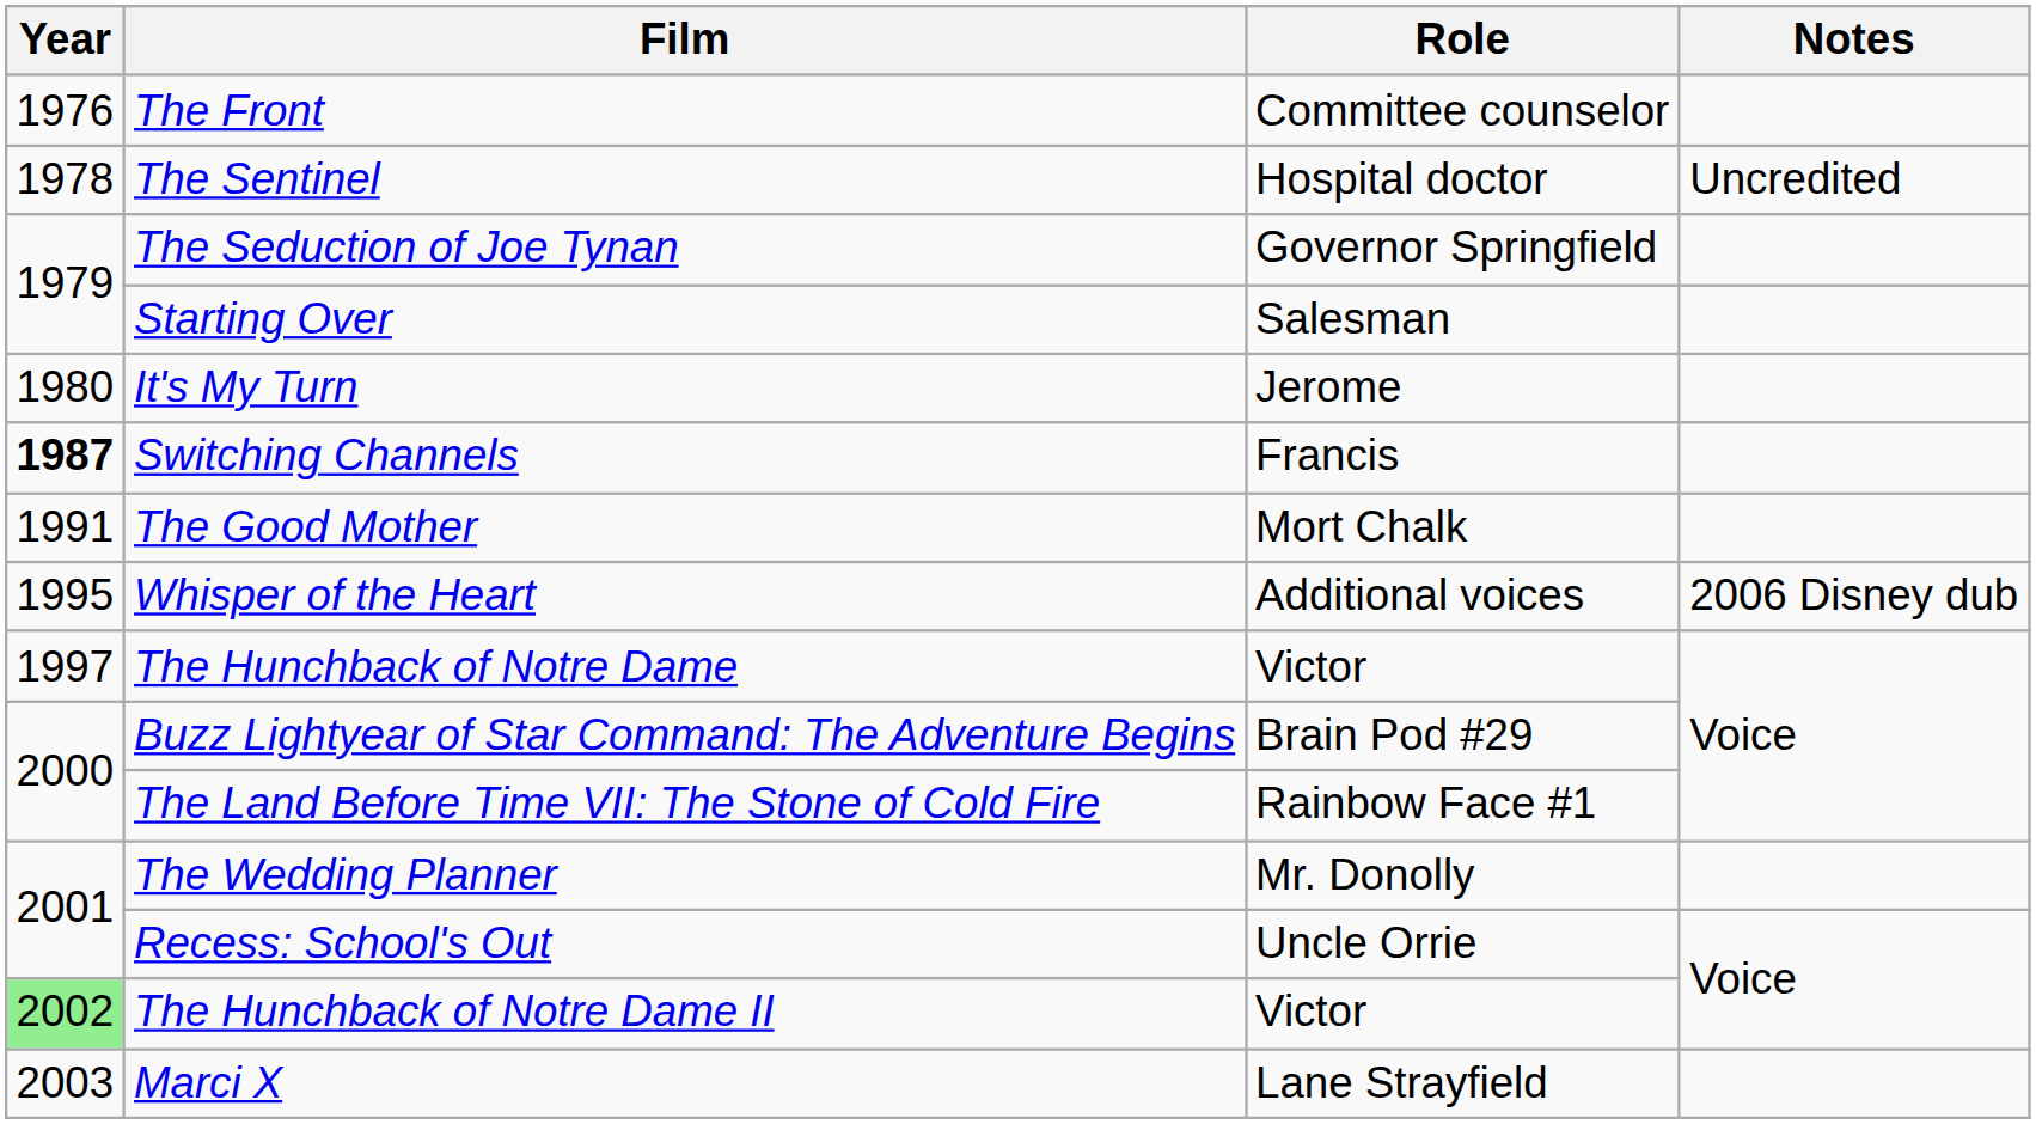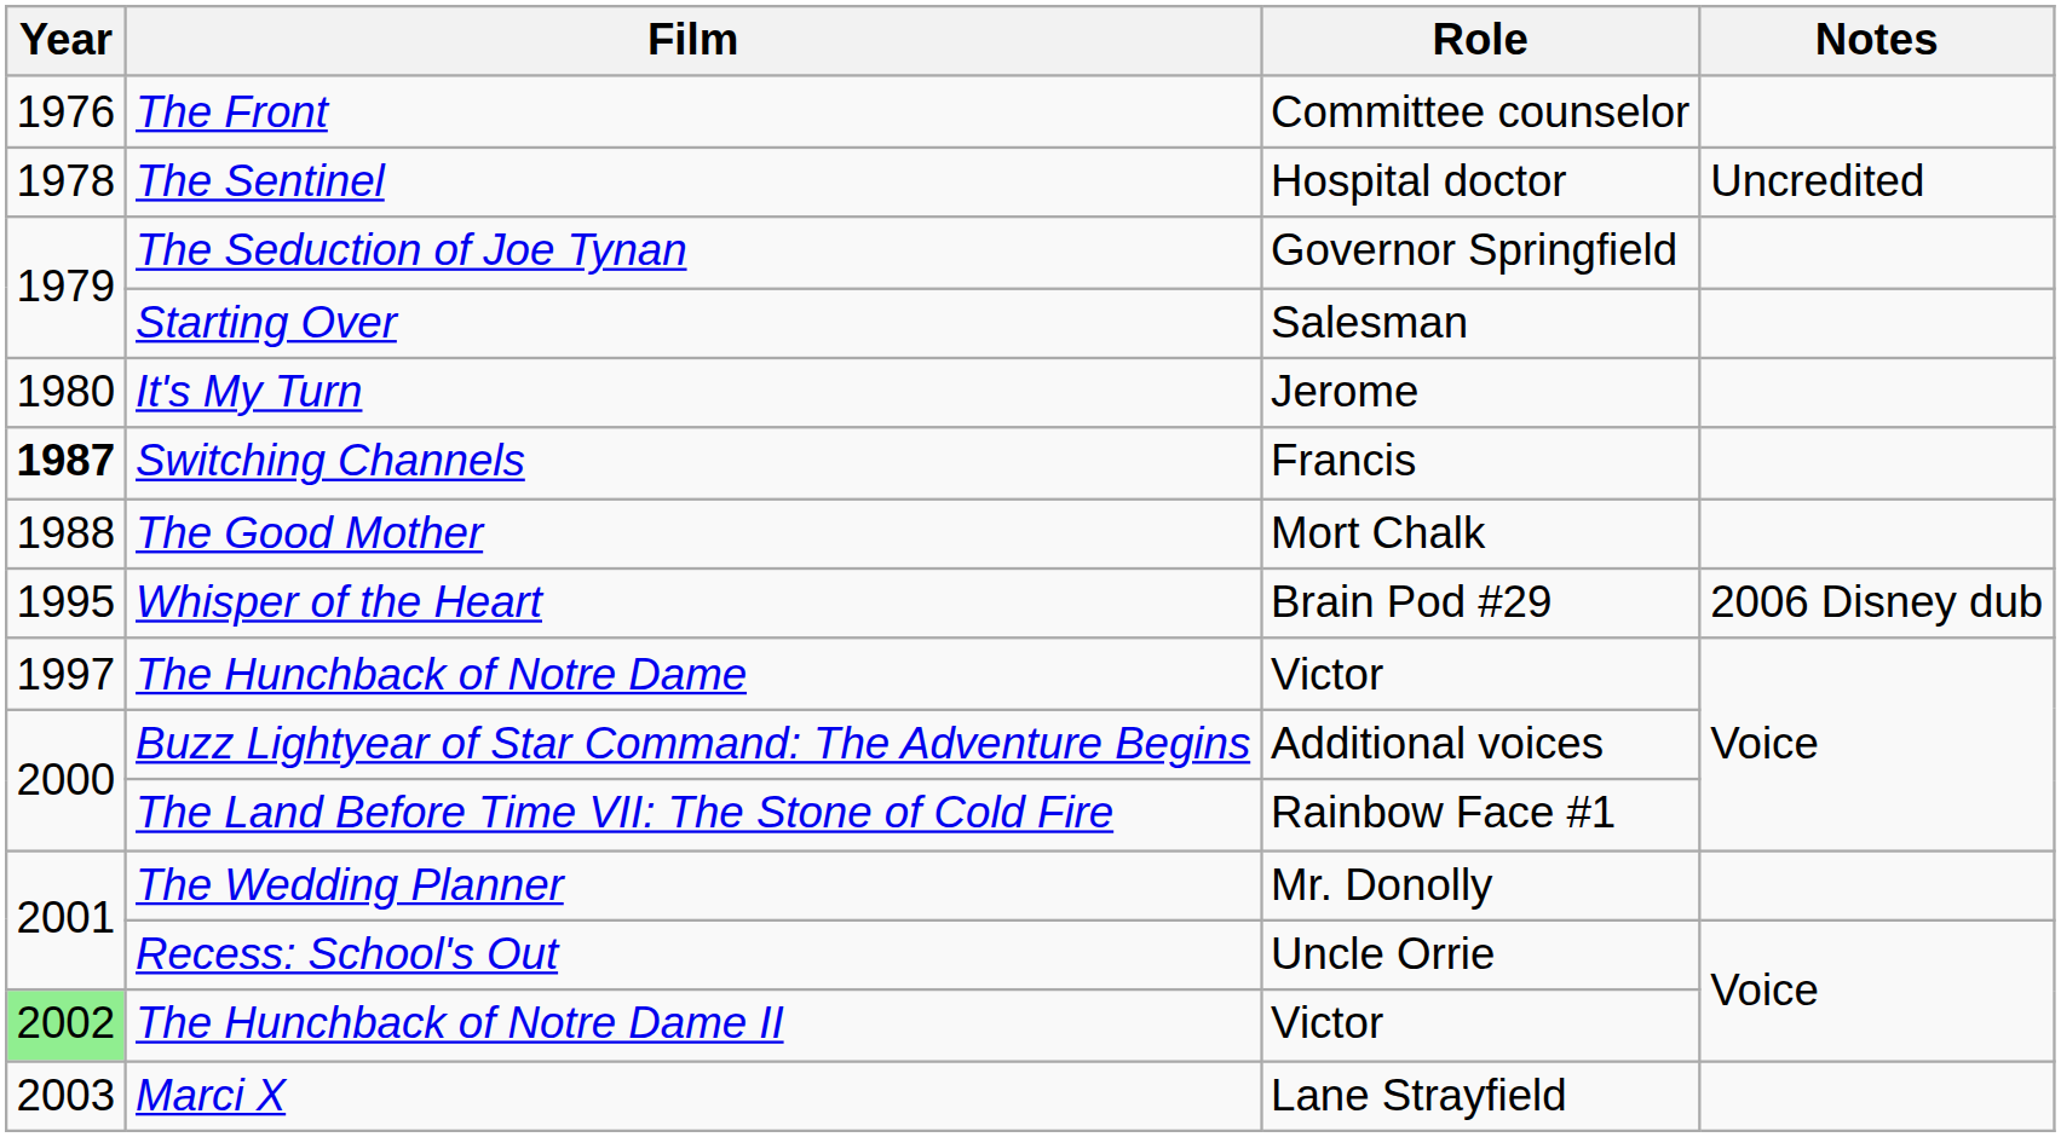 <table class="wikitable sortable">
 <tr>
 <th>Year</th>
 <th>Film</th>
 <th>Role</th>
 <th>Notes</th>
 </tr>
 <tr>
 <td>1976</td>
 <td><em><a href='#'>The Front</a></em></td>
 <td>Committee counselor</td>
 <td></td>
 </tr>
 <tr>
 <td>1978</td>
 <td><em><a href='#'>The Sentinel</a></em></td>
 <td>Hospital doctor</td>
 <td>Uncredited</td>
 </tr>
 <tr>
 <td rowspan="2">1979</td>
 <td><em><a href='#'>The Seduction of Joe Tynan</a></em></td>
 <td>Governor Springfield</td>
 <td></td>
 </tr>
 <tr>
 <td><em><a href='#'>Starting Over</a></em></td>
 <td>Salesman</td>
 <td></td>
 </tr>
 <tr>
 <td>1980</td>
 <td><em><a href='#'>It's My Turn</a></em></td>
 <td>Jerome</td>
 <td></td>
 </tr>
 <tr>
 <td><strong>1987</strong></td>
 <td><em><a href='#'>Switching Channels</a></em></td>
 <td>Francis</td>
 <td></td>
 </tr>
 <tr>
-<td>1991</td>
+<td>1988</td>
 <td><em><a href='#'>The Good Mother</a></em></td>
 <td>Mort Chalk</td>
 <td></td>
 </tr>
 <tr>
 <td>1995</td>
 <td><em><a href='#'>Whisper of the Heart</a></em></td>
-<td>Additional voices</td>
+<td>Brain Pod #29</td>
 <td>2006 Disney dub</td>
 </tr>
 <tr>
 <td>1997</td>
 <td><em><a href='#'>The Hunchback of Notre Dame</a></em></td>
 <td>Victor</td>
 <td rowspan="3">Voice</td>
 </tr>
 <tr>
 <td rowspan="2">2000</td>
 <td><em><a href='#'>Buzz Lightyear of Star Command: The Adventure Begins</a></em></td>
-<td>Brain Pod #29</td>
+<td>Additional voices</td>
 </tr>
 <tr>
 <td><em><a href='#'>The Land Before Time VII: The Stone of Cold Fire</a></em></td>
 <td>Rainbow Face #1</td>
 </tr>
 <tr>
 <td rowspan="2">2001</td>
 <td><em><a href='#'>The Wedding Planner</a></em></td>
 <td>Mr. Donolly</td>
 <td></td>
 </tr>
 <tr>
 <td><em><a href='#'>Recess: School's Out</a></em></td>
 <td>Uncle Orrie</td>
 <td rowspan="2">Voice</td>
 </tr>
 <tr>
 <td style="background: lightgreen;">2002</td>
 <td><em><a href='#'>The Hunchback of Notre Dame II</a></em></td>
 <td>Victor</td>
 </tr>
 <tr>
 <td>2003</td>
 <td><em><a href='#'>Marci X</a></em></td>
 <td>Lane Strayfield</td>
 <td></td>
 </tr>
 </table>
